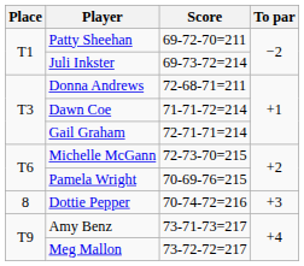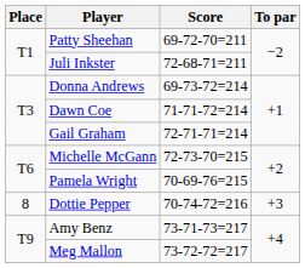 <table class="wikitable">
 <tr>
 <th>Place</th>
 <th>Player</th>
 <th>Score</th>
 <th>To par</th>
 </tr>
 <tr>
 <td align=center rowspan=2>T1</td>
 <td> <a href='#'>Patty Sheehan</a></td>
 <td>69-72-70=211</td>
 <td rowspan=2 align=center>−2</td>
 </tr>
 <tr>
 <td> <a href='#'>Juli Inkster</a></td>
-<td>69-73-72=214</td>
+<td>72-68-71=211</td>
 </tr>
 <tr>
 <td rowspan=3 align=center>T3</td>
 <td> <a href='#'>Donna Andrews</a></td>
-<td>72-68-71=211</td>
+<td>69-73-72=214</td>
 <td rowspan=3 align=center>+1</td>
 </tr>
 <tr>
 <td> <a href='#'>Dawn Coe</a></td>
 <td>71-71-72=214</td>
 </tr>
 <tr>
 <td> <a href='#'>Gail Graham</a></td>
 <td>72-71-71=214</td>
 </tr>
 <tr>
 <td rowspan=2 align=center>T6</td>
 <td> <a href='#'>Michelle McGann</a></td>
 <td>72-73-70=215</td>
 <td rowspan=2 align=center>+2</td>
 </tr>
 <tr>
 <td> <a href='#'>Pamela Wright</a></td>
 <td>70-69-76=215</td>
 </tr>
 <tr>
 <td align=center>8</td>
 <td> <a href='#'>Dottie Pepper</a></td>
 <td>70-74-72=216</td>
 <td align=center>+3</td>
 </tr>
 <tr>
 <td rowspan=2 align=center>T9</td>
 <td> Amy Benz</td>
 <td>73-71-73=217</td>
 <td rowspan=2 align=center>+4</td>
 </tr>
 <tr>
 <td> <a href='#'>Meg Mallon</a></td>
 <td>73-72-72=217</td>
 </tr>
 </table>
